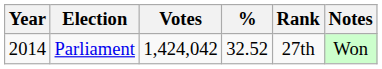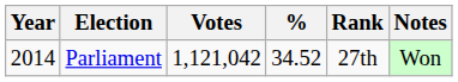 <table class="wikitable" style="text-align:center;">
 <tr>
 <th>Year</th>
 <th>Election</th>
 <th>Votes</th>
 <th>%</th>
 <th>Rank</th>
 <th>Notes</th>
 </tr>
 <tr>
 <td>2014</td>
 <td><a href='#'>Parliament</a></td>
-<td>1,424,042</td>
-<td>32.52</td>
+<td>1,121,042</td>
+<td>34.52</td>
 <td>27th</td>
 <td style="background-color:#CCFFCC">Won</td>
 </tr>
 </table>
